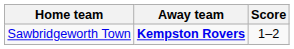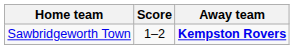 <table class="wikitable" style="text-align: center; font-size:85%">
 <tr>
 <th>Home team</th>
+<th>Score</th>
 <th>Away team</th>
-<th>Score</th>
 </tr>
 <tr>
 <td><a href='#'>Sawbridgeworth Town</a></td>
+<td>1–2</td>
 <td><strong><a href='#'>Kempston Rovers</a></strong></td>
-<td>1–2</td>
 </tr>
 </table>
